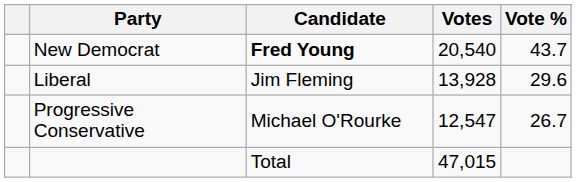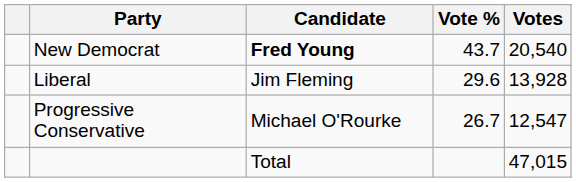 <table class="wikitable">
 <tr>
 <th></th>
 <th scope="col" width="175">Party</th>
 <th scope="col" width="150">Candidate</th>
+<th>Vote %</th>
 <th>Votes</th>
-<th>Vote %</th>
 </tr>
 <tr>
 <td>   </td>
 <td>New Democrat</td>
 <td><strong>Fred Young</strong></td>
+<td align=right>43.7</td>
 <td align=right>20,540</td>
-<td align=right>43.7</td>
 </tr>
 <tr>
 <td>   </td>
 <td>Liberal</td>
 <td>Jim Fleming</td>
+<td align=right>29.6</td>
 <td align=right>13,928</td>
-<td align=right>29.6</td>
 </tr>
 <tr |>
 <td>   </td>
 <td>Progressive Conservative</td>
 <td>Michael O'Rourke</td>
+<td align=right>26.7</td>
 <td align=right>12,547</td>
-<td align=right>26.7</td>
 </tr>
 <tr>
 <td></td>
 <td></td>
 <td>Total</td>
+<td></td>
 <td align=right>47,015</td>
-<td></td>
 </tr>
 </table>
